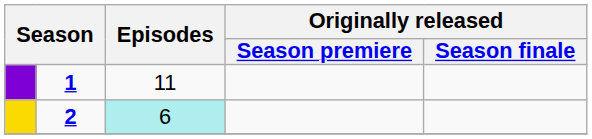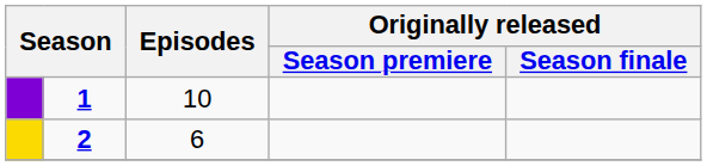 <table class="wikitable" style="text-align:center">
 <tr>
 <th style="padding: 0px 8px" colspan="2" rowspan="2">Season</th>
 <th style="padding: 0px 8px" rowspan="2">Episodes</th>
 <th colspan="2">Originally released</th>
 </tr>
 <tr>
 <th style="padding: 0px 8px"><a href='#'>Season premiere</a></th>
 <th style="padding: 0px 8px"><a href='#'>Season finale</a></th>
 </tr>
 <tr>
 <td bgcolor="#7F00D4"></td>
 <td><strong><a href='#'>1</a></strong></td>
-<td>11</td>
+<td>10</td>
 <td></td>
 <td></td>
 </tr>
 <tr>
 <td bgcolor="#fada00"></td>
 <td><strong><a href='#'>2</a></strong></td>
-<td style="background: paleturquoise;">6</td>
+<td>6</td>
 <td></td>
 <td></td>
 </tr>
 <tr>
 </tr>
 </table>
